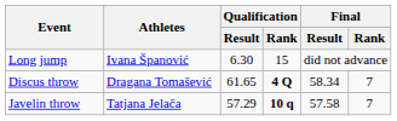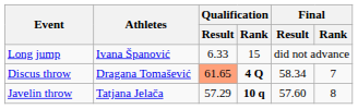 <table class="wikitable" border="1" style="font-size:90%">
 <tr>
 <th rowspan="2" width=100>Event</th>
 <th rowspan="2" width=120>Athletes</th>
 <th colspan="2">Qualification</th>
 <th colspan="2">Final</th>
 </tr>
 <tr>
 <th>Result</th>
 <th>Rank</th>
 <th>Result</th>
 <th>Rank</th>
 </tr>
 <tr>
 <td><a href='#'>Long jump</a></td>
 <td><a href='#'>Ivana Španović</a></td>
-<td align=center>6.30</td>
+<td align=center>6.33</td>
 <td align=center>15</td>
 <td align=center colspan="2">did not advance</td>
 </tr>
 <tr>
 <td><a href='#'>Discus throw</a></td>
 <td><a href='#'>Dragana Tomašević</a></td>
-<td align=center>61.65</td>
+<td align=center style="background: lightsalmon;">61.65</td>
 <td align=center><strong>4 Q</strong></td>
 <td align=center>58.34</td>
 <td align=center>7</td>
 </tr>
 <tr>
 <td><a href='#'>Javelin throw</a></td>
 <td><a href='#'>Tatjana Jelača</a></td>
 <td align=center>57.29</td>
 <td align=center><strong>10 q</strong></td>
-<td align=center>57.58</td>
-<td align=center>7</td>
+<td align=center>57.60</td>
+<td align=center>8</td>
 </tr>
 </table>
